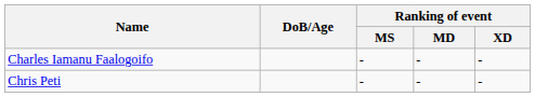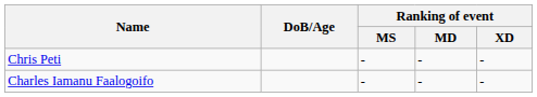 <table class="wikitable" style="width:600px; font-size:95%;">
 <tr>
 <th rowspan="2" align="left">Name</th>
 <th rowspan="2" align="left">DoB/Age</th>
 <th colspan="3" align="center">Ranking of event</th>
 </tr>
 <tr>
 <th align="center">MS</th>
 <th>MD</th>
 <th align="center">XD</th>
 </tr>
 <tr>
+<td><a href='#'>Chris Peti</a></td>
+<td></td>
+<td>-</td>
+<td>-</td>
+<td>-</td>
+</tr>
+<tr>
 <td><a href='#'>Charles Iamanu Faalogoifo</a></td>
 <td></td>
 <td>-</td>
 <td>-</td>
 <td>-</td>
 </tr>
-<tr>
-<td><a href='#'>Chris Peti</a></td>
-<td></td>
-<td>-</td>
-<td>-</td>
-<td>-</td>
-</tr>
 </table>
